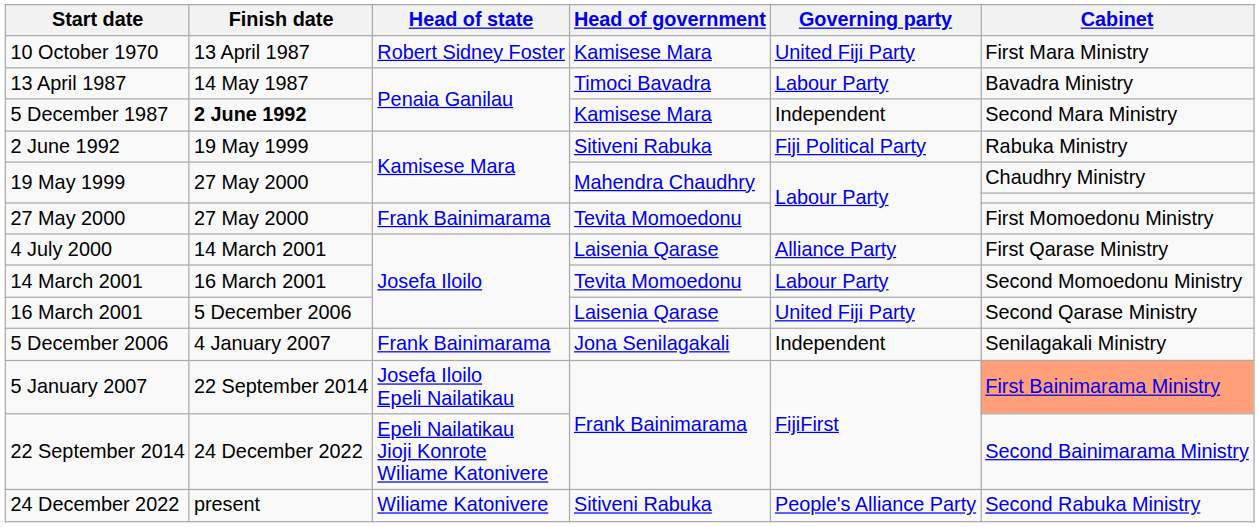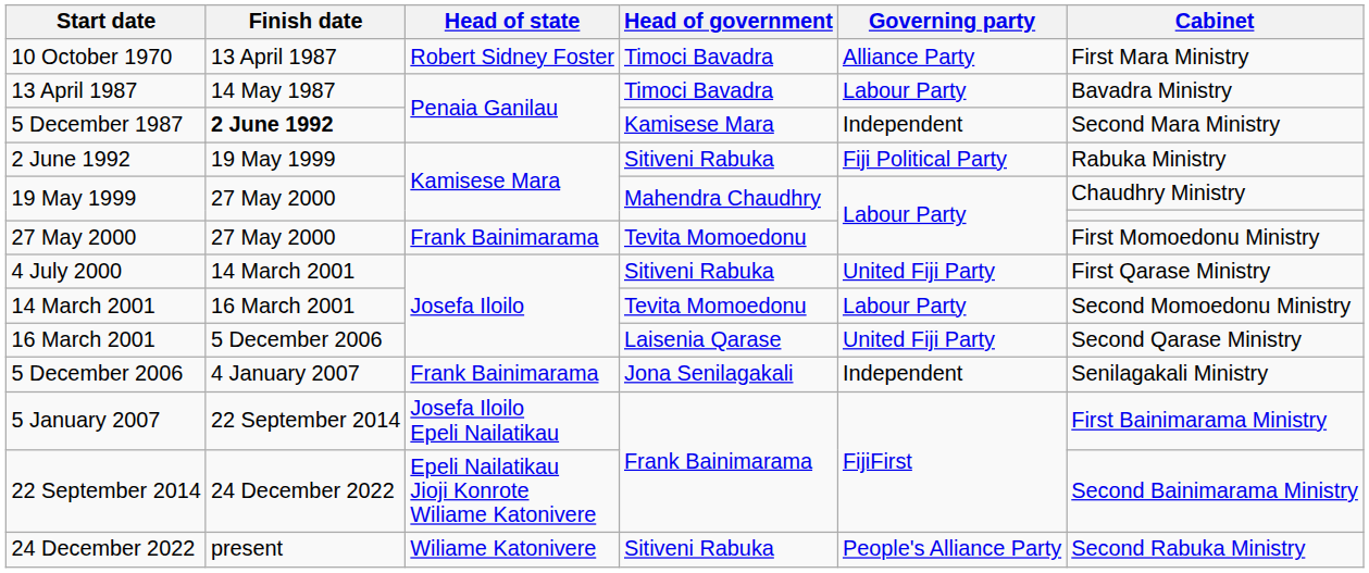 <table class="sortable wikitable" style="margin:0.5em auto">
 <tr>
 <th>Start date</th>
 <th>Finish date</th>
 <th><a href='#'>Head of state</a></th>
 <th><a href='#'>Head of government</a></th>
 <th><a href='#'>Governing party</a></th>
 <th><a href='#'>Cabinet</a></th>
 </tr>
 <tr>
 <td>10 October 1970</td>
 <td>13 April 1987</td>
 <td><a href='#'>Robert Sidney Foster</a></td>
-<td><a href='#'>Kamisese Mara</a></td>
-<td><a href='#'>United Fiji Party</a></td>
+<td><a href='#'>Timoci Bavadra</a></td>
+<td><a href='#'>Alliance Party</a></td>
 <td>First Mara Ministry</td>
 </tr>
 <tr>
 <td>13 April 1987</td>
 <td>14 May 1987</td>
 <td rowspan="3"><a href='#'>Penaia Ganilau</a></td>
 <td><a href='#'>Timoci Bavadra</a></td>
 <td><a href='#'>Labour Party</a></td>
 <td>Bavadra Ministry</td>
 </tr>
 <tr>
 <td>5 December 1987</td>
 <td><strong>2 June 1992</strong></td>
 <td rowspan="2"><a href='#'>Kamisese Mara</a></td>
 <td rowspan="2">Independent</td>
 <td rowspan="2">Second Mara Ministry</td>
 </tr>
 <tr>
 <td rowspan="2">2 June 1992</td>
 <td rowspan="2">19 May 1999</td>
 </tr>
 <tr>
 <td rowspan="3"><a href='#'>Kamisese Mara</a></td>
 <td><a href='#'>Sitiveni Rabuka</a></td>
 <td><a href='#'>Fiji Political Party</a></td>
 <td>Rabuka Ministry</td>
 </tr>
 <tr>
 <td rowspan="2">19 May 1999</td>
 <td rowspan="2">27 May 2000</td>
 <td rowspan="2"><a href='#'>Mahendra Chaudhry</a></td>
 <td rowspan="3"><a href='#'>Labour Party</a></td>
 <td>Chaudhry Ministry</td>
 </tr>
 <tr>
 <td></td>
 </tr>
 <tr>
 <td>27 May 2000</td>
 <td>27 May 2000</td>
 <td><a href='#'>Frank Bainimarama</a></td>
 <td><a href='#'>Tevita Momoedonu</a></td>
 <td>First Momoedonu Ministry</td>
 </tr>
 <tr>
 <td>4 July 2000</td>
 <td>14 March 2001</td>
 <td rowspan=3><a href='#'>Josefa Iloilo</a></td>
-<td><a href='#'>Laisenia Qarase</a></td>
-<td><a href='#'>Alliance Party</a></td>
+<td><a href='#'>Sitiveni Rabuka</a></td>
+<td><a href='#'>United Fiji Party</a></td>
 <td>First Qarase Ministry</td>
 </tr>
 <tr>
 <td>14 March 2001</td>
 <td>16 March 2001</td>
 <td><a href='#'>Tevita Momoedonu</a></td>
 <td><a href='#'>Labour Party</a></td>
 <td>Second Momoedonu Ministry</td>
 </tr>
 <tr>
 <td>16 March 2001</td>
 <td>5 December 2006</td>
 <td><a href='#'>Laisenia Qarase</a></td>
 <td><a href='#'>United Fiji Party</a></td>
 <td>Second Qarase Ministry</td>
 </tr>
 <tr>
 <td>5 December 2006</td>
 <td>4 January 2007</td>
 <td><a href='#'>Frank Bainimarama</a></td>
 <td><a href='#'>Jona Senilagakali</a></td>
 <td>Independent</td>
 <td>Senilagakali Ministry</td>
 </tr>
 <tr>
 <td>5 January 2007</td>
 <td>22 September 2014</td>
 <td><a href='#'>Josefa Iloilo</a><br><a href='#'>Epeli Nailatikau</a></td>
 <td rowspan=2><a href='#'>Frank Bainimarama</a></td>
 <td rowspan=2><a href='#'>FijiFirst</a></td>
-<td style="background: lightsalmon;"><a href='#'>First Bainimarama Ministry</a></td>
+<td><a href='#'>First Bainimarama Ministry</a></td>
 </tr>
 <tr>
 <td>22 September 2014</td>
 <td>24 December 2022</td>
 <td><a href='#'>Epeli Nailatikau</a><br><a href='#'>Jioji Konrote</a><br><a href='#'>Wiliame Katonivere</a></td>
 <td><a href='#'>Second Bainimarama Ministry</a></td>
 </tr>
 <tr>
 <td>24 December 2022</td>
 <td>present</td>
 <td><a href='#'>Wiliame Katonivere</a></td>
 <td><a href='#'>Sitiveni Rabuka</a></td>
 <td><a href='#'>People's Alliance Party</a></td>
 <td><a href='#'>Second Rabuka Ministry</a></td>
 </tr>
 </table>
